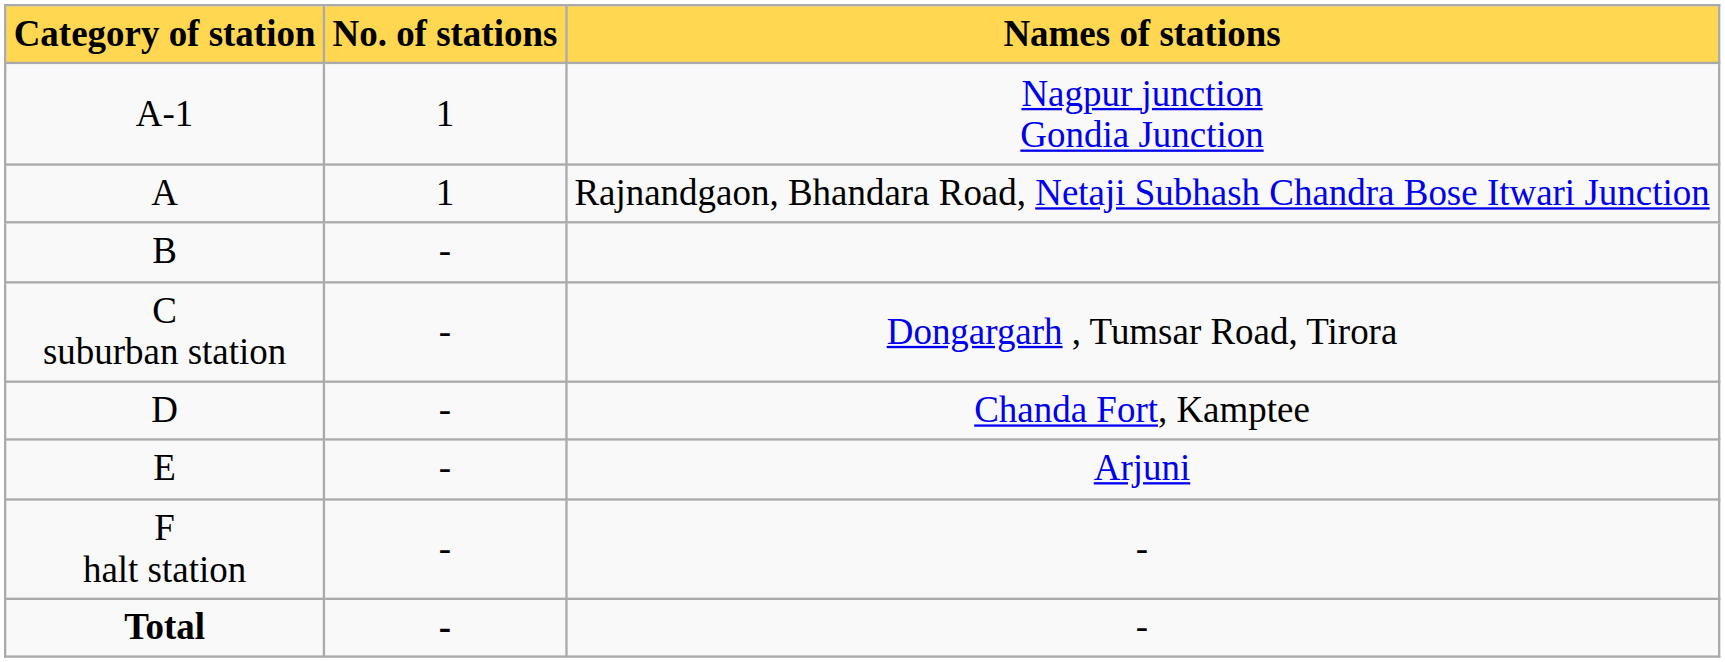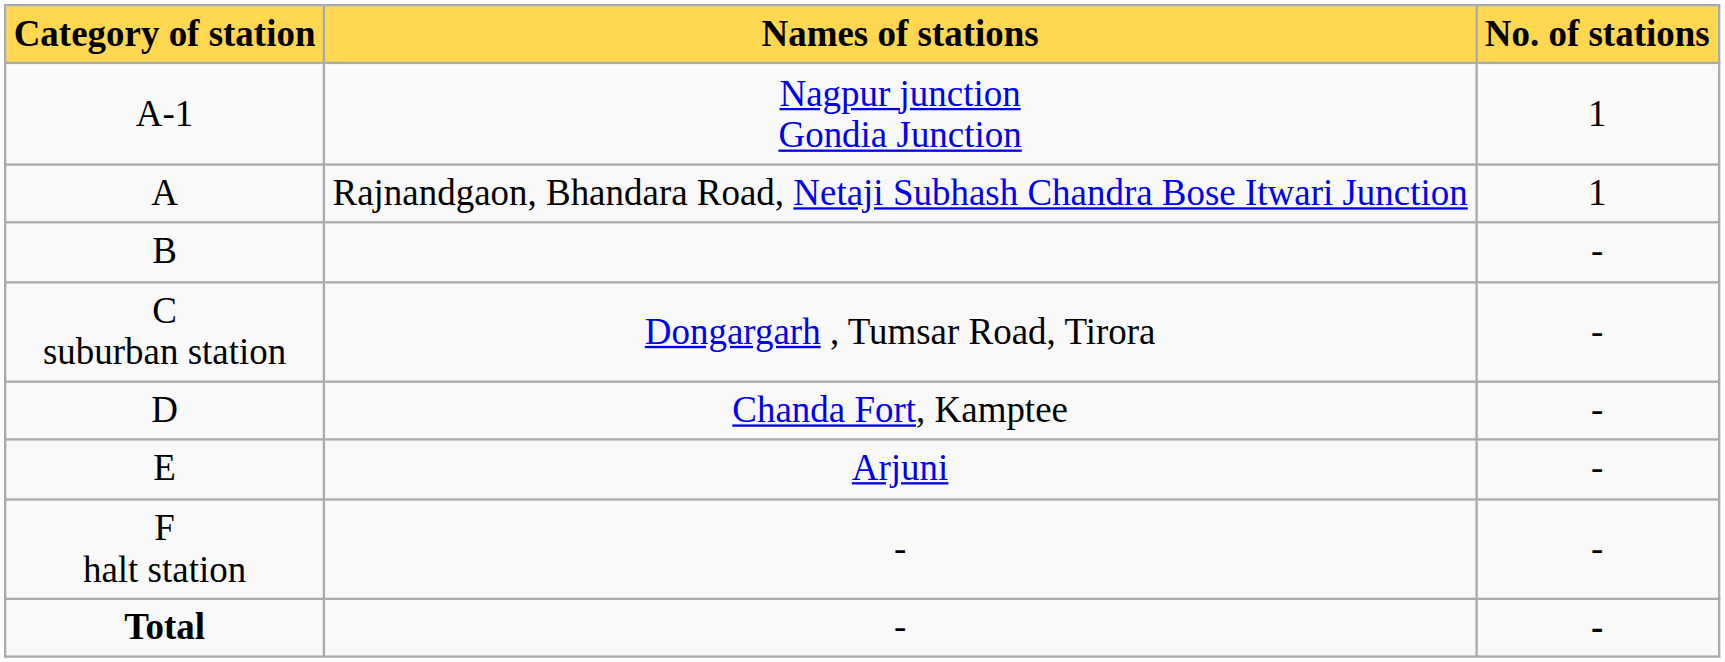 <table class="wikitable sortable">
 <tr>
 <th style="background:#ffd750;">Category of station</th>
+<th style="background:#ffd750;">Names of stations</th>
 <th style="background:#ffd750;">No. of stations</th>
-<th style="background:#ffd750;">Names of stations</th>
 </tr>
 <tr>
 <td style="text-align:center;">A-1</td>
+<td style="text-align:center;"><a href='#'>Nagpur junction</a><br><a href='#'>Gondia Junction</a></td>
 <td style="text-align:center;">1</td>
-<td style="text-align:center;"><a href='#'>Nagpur junction</a><br><a href='#'>Gondia Junction</a></td>
 </tr>
 <tr>
 <td style="text-align:center;">A</td>
+<td style="text-align:center;">Rajnandgaon, Bhandara Road, <a href='#'>Netaji Subhash Chandra Bose Itwari Junction</a></td>
 <td style="text-align:center;">1</td>
-<td style="text-align:center;">Rajnandgaon, Bhandara Road, <a href='#'>Netaji Subhash Chandra Bose Itwari Junction</a></td>
 </tr>
 <tr>
 <td style="text-align:center;">B</td>
+<td style="text-align:center;"></td>
 <td style="text-align:center;">-</td>
-<td style="text-align:center;"></td>
 </tr>
 <tr>
 <td style="text-align:center;">C<br>suburban station</td>
+<td style="text-align:center;"><a href='#'>Dongargarh</a> , Tumsar Road, Tirora</td>
 <td style="text-align:center;">-</td>
-<td style="text-align:center;"><a href='#'>Dongargarh</a> , Tumsar Road, Tirora</td>
 </tr>
 <tr>
 <td style="text-align:center;">D</td>
+<td style="text-align:center;"><a href='#'>Chanda Fort</a>, Kamptee</td>
 <td style="text-align:center;">-</td>
-<td style="text-align:center;"><a href='#'>Chanda Fort</a>, Kamptee</td>
 </tr>
 <tr>
 <td style="text-align:center;">E</td>
+<td style="text-align:center;"><a href='#'>Arjuni</a></td>
 <td style="text-align:center;">-</td>
-<td style="text-align:center;"><a href='#'>Arjuni</a></td>
 </tr>
 <tr>
 <td style="text-align:center;">F<br>halt station</td>
 <td style="text-align:center;">-</td>
 <td style="text-align:center;">-</td>
 </tr>
 <tr>
 <td style="text-align:center;"><strong>Total</strong></td>
+<td style="text-align:center;">-</td>
 <td style="text-align:center;"><strong>-</strong></td>
-<td style="text-align:center;">-</td>
 </tr>
 </table>
